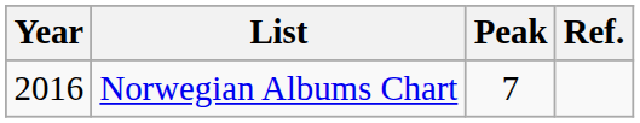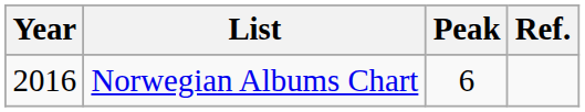 <table class="wikitable">
 <tr>
 <th>Year</th>
 <th>List</th>
 <th>Peak</th>
 <th>Ref.</th>
 </tr>
 <tr>
 <td rowspan="1">2016</td>
 <td><a href='#'>Norwegian Albums Chart</a></td>
-<td align="center">7</td>
+<td align="center">6</td>
 <td></td>
 </tr>
 </table>
